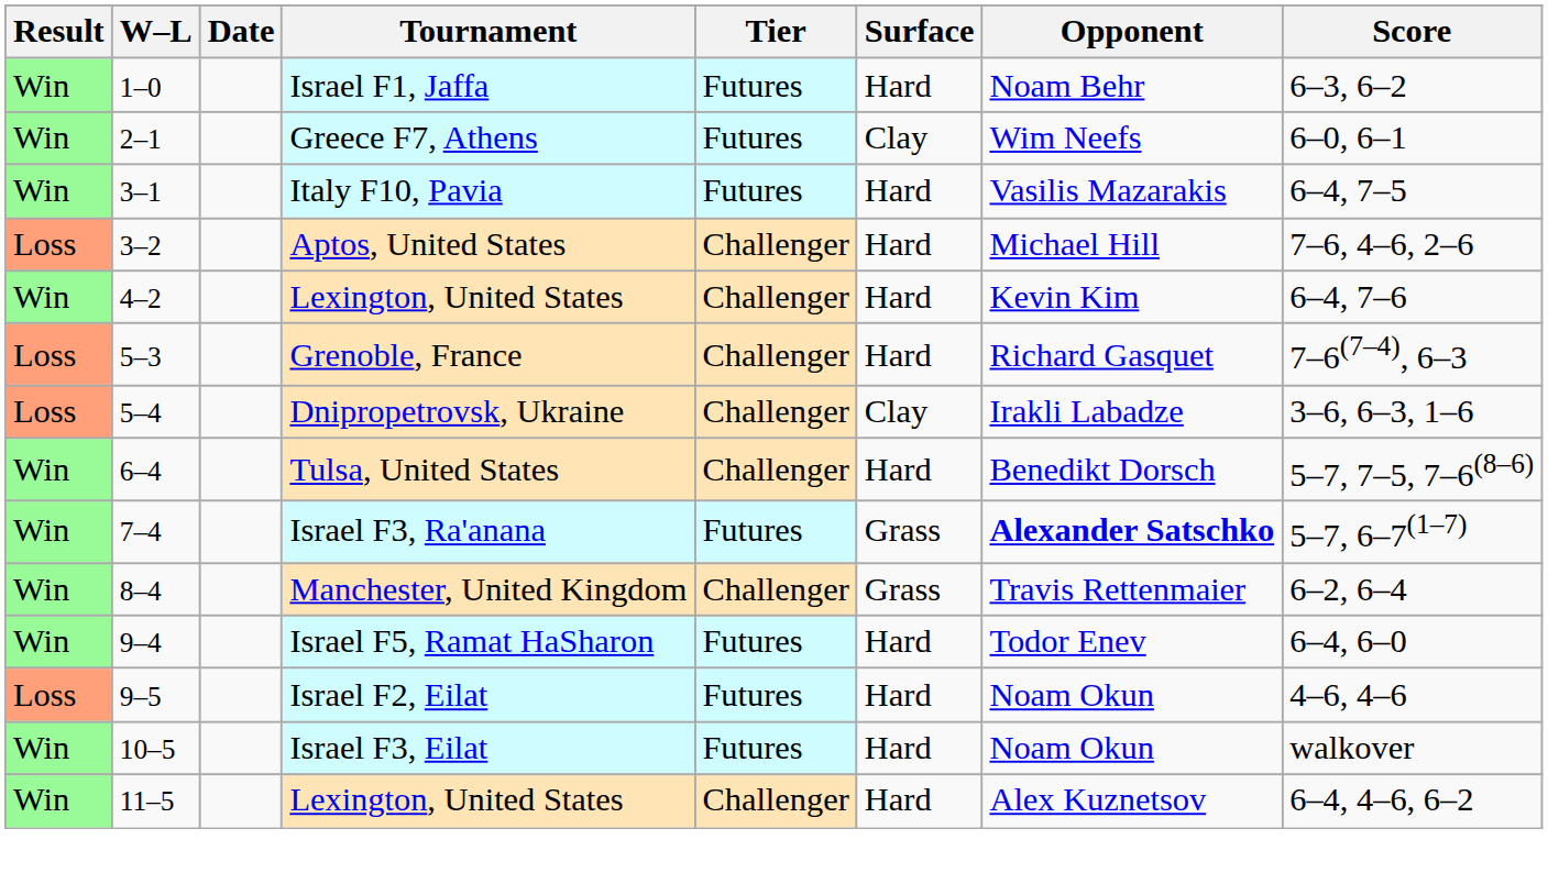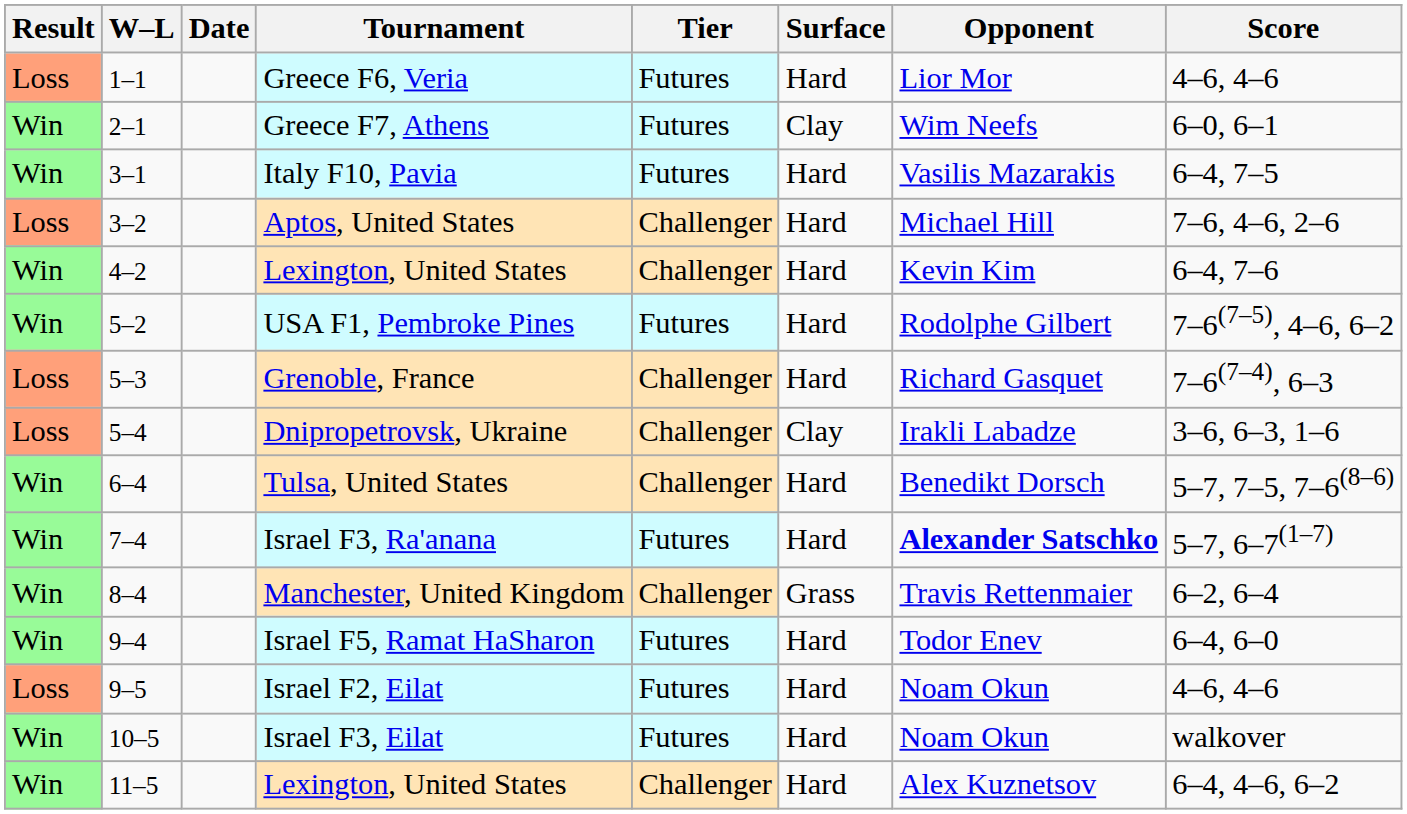 <table class="sortable wikitable">
 <tr>
 <th>Result</th>
 <th class="unsortable">W–L</th>
 <th>Date</th>
 <th>Tournament</th>
 <th>Tier</th>
 <th>Surface</th>
 <th>Opponent</th>
 <th class="unsortable">Score</th>
 </tr>
 <tr>
-<td bgcolor=98FB98>Win</td>
-<td><small>1–0</small></td>
+<td bgcolor=FFA07A>Loss</td>
+<td><small>1–1</small></td>
 <td></td>
-<td style="background:#cffcff;">Israel F1, <a href='#'>Jaffa</a></td>
+<td style="background:#cffcff;">Greece F6, <a href='#'>Veria</a></td>
 <td style="background:#cffcff;">Futures</td>
 <td>Hard</td>
-<td> <a href='#'>Noam Behr</a></td>
-<td>6–3, 6–2</td>
+<td> <a href='#'>Lior Mor</a></td>
+<td>4–6, 4–6</td>
 </tr>
 <tr>
 <td bgcolor=98FB98>Win</td>
 <td><small>2–1</small></td>
 <td></td>
 <td style="background:#cffcff;">Greece F7, <a href='#'>Athens</a></td>
 <td style="background:#cffcff;">Futures</td>
 <td>Clay</td>
 <td> <a href='#'>Wim Neefs</a></td>
 <td>6–0, 6–1</td>
 </tr>
 <tr>
 <td bgcolor=98FB98>Win</td>
 <td><small>3–1</small></td>
 <td></td>
 <td style="background:#cffcff;">Italy F10, <a href='#'>Pavia</a></td>
 <td style="background:#cffcff;">Futures</td>
 <td>Hard</td>
 <td> <a href='#'>Vasilis Mazarakis</a></td>
 <td>6–4, 7–5</td>
 </tr>
 <tr>
 <td bgcolor=FFA07A>Loss</td>
 <td><small>3–2</small></td>
 <td></td>
 <td style="background:moccasin;"><a href='#'>Aptos</a>, United States</td>
 <td style="background:moccasin;">Challenger</td>
 <td>Hard</td>
 <td> <a href='#'>Michael Hill</a></td>
 <td>7–6, 4–6, 2–6</td>
 </tr>
 <tr>
 <td bgcolor=98FB98>Win</td>
 <td><small>4–2</small></td>
 <td></td>
 <td style="background:moccasin;"><a href='#'>Lexington</a>, United States</td>
 <td style="background:moccasin;">Challenger</td>
 <td>Hard</td>
 <td> <a href='#'>Kevin Kim</a></td>
 <td>6–4, 7–6</td>
 </tr>
 <tr>
+<td bgcolor=98FB98>Win</td>
+<td><small>5–2</small></td>
+<td></td>
+<td style="background:#cffcff;">USA F1, <a href='#'>Pembroke Pines</a></td>
+<td style="background:#cffcff;">Futures</td>
+<td>Hard</td>
+<td> <a href='#'>Rodolphe Gilbert</a></td>
+<td>7–6<sup>(7–5)</sup>, 4–6, 6–2</td>
+</tr>
+<tr>
 <td bgcolor=FFA07A>Loss</td>
 <td><small>5–3</small></td>
 <td></td>
 <td style="background:moccasin;"><a href='#'>Grenoble</a>, France</td>
 <td style="background:moccasin;">Challenger</td>
 <td>Hard</td>
 <td> <a href='#'>Richard Gasquet</a></td>
 <td>7–6<sup>(7–4)</sup>, 6–3</td>
 </tr>
 <tr>
 <td bgcolor=FFA07A>Loss</td>
 <td><small>5–4</small></td>
 <td></td>
 <td style="background:moccasin;"><a href='#'>Dnipropetrovsk</a>, Ukraine</td>
 <td style="background:moccasin;">Challenger</td>
 <td>Clay</td>
 <td> <a href='#'>Irakli Labadze</a></td>
 <td>3–6, 6–3, 1–6</td>
 </tr>
 <tr>
 <td bgcolor=98FB98>Win</td>
 <td><small>6–4</small></td>
 <td></td>
 <td style="background:moccasin;"><a href='#'>Tulsa</a>, United States</td>
 <td style="background:moccasin;">Challenger</td>
 <td>Hard</td>
 <td> <a href='#'>Benedikt Dorsch</a></td>
 <td>5–7, 7–5, 7–6<sup>(8–6)</sup></td>
 </tr>
 <tr>
 <td bgcolor=98FB98>Win</td>
 <td><small>7–4</small></td>
 <td></td>
 <td style="background:#cffcff;">Israel F3, <a href='#'>Ra'anana</a></td>
 <td style="background:#cffcff;">Futures</td>
-<td>Grass</td>
+<td>Hard</td>
 <td><strong> <a href='#'>Alexander Satschko</a></strong></td>
 <td>5–7, 6–7<sup>(1–7)</sup></td>
 </tr>
 <tr>
 <td bgcolor=98FB98>Win</td>
 <td><small>8–4</small></td>
 <td></td>
 <td style="background:moccasin;"><a href='#'>Manchester</a>, United Kingdom</td>
 <td style="background:moccasin;">Challenger</td>
 <td>Grass</td>
 <td> <a href='#'>Travis Rettenmaier</a></td>
 <td>6–2, 6–4</td>
 </tr>
 <tr>
 <td bgcolor=98FB98>Win</td>
 <td><small>9–4</small></td>
 <td></td>
 <td style="background:#cffcff;">Israel F5, <a href='#'>Ramat HaSharon</a></td>
 <td style="background:#cffcff;">Futures</td>
 <td>Hard</td>
 <td> <a href='#'>Todor Enev</a></td>
 <td>6–4, 6–0</td>
 </tr>
 <tr>
 <td bgcolor=FFA07A>Loss</td>
 <td><small>9–5</small></td>
 <td></td>
 <td style="background:#cffcff;">Israel F2, <a href='#'>Eilat</a></td>
 <td style="background:#cffcff;">Futures</td>
 <td>Hard</td>
 <td> <a href='#'>Noam Okun</a></td>
 <td>4–6, 4–6</td>
 </tr>
 <tr>
 <td bgcolor=98FB98>Win</td>
 <td><small>10–5</small></td>
 <td></td>
 <td style="background:#cffcff;">Israel F3, <a href='#'>Eilat</a></td>
 <td style="background:#cffcff;">Futures</td>
 <td>Hard</td>
 <td> <a href='#'>Noam Okun</a></td>
 <td>walkover</td>
 </tr>
 <tr>
 <td bgcolor=98FB98>Win</td>
 <td><small>11–5</small></td>
 <td></td>
 <td style="background:moccasin;"><a href='#'>Lexington</a>, United States</td>
 <td style="background:moccasin;">Challenger</td>
 <td>Hard</td>
 <td> <a href='#'>Alex Kuznetsov</a></td>
 <td>6–4, 4–6, 6–2</td>
 </tr>
 </table>
